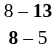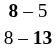 <table style="text-align:center">
 <tr>
 <th width=200></th>
 <th width=100></th>
 <th width=200></th>
 </tr>
 <tr>
+<td align=right><strong></strong></td>
+<td><strong>8</strong> – 5</td>
+<td align=left></td>
+</tr>
+<tr>
 <td align=right></td>
 <td>8 – <strong>13</strong></td>
 <td align=left><strong></strong></td>
 </tr>
-<tr>
-<td align=right><strong></strong></td>
-<td><strong>8</strong> – 5</td>
-<td align=left></td>
-</tr>
 </table>
